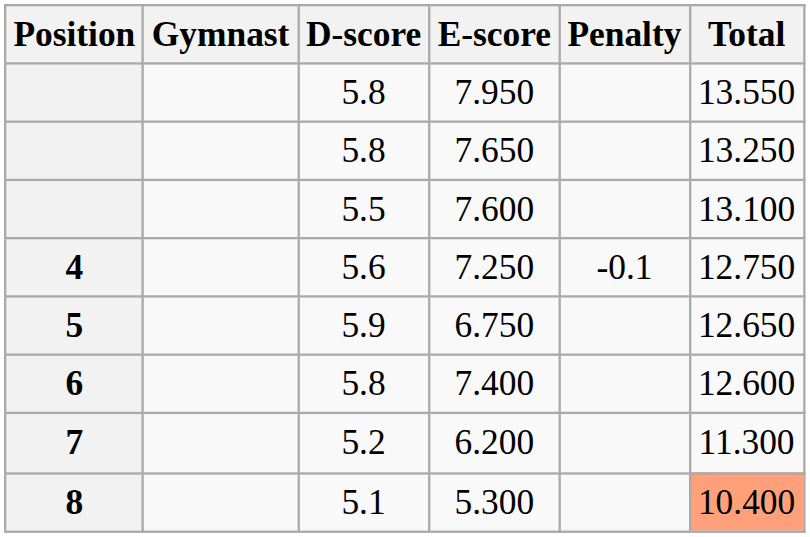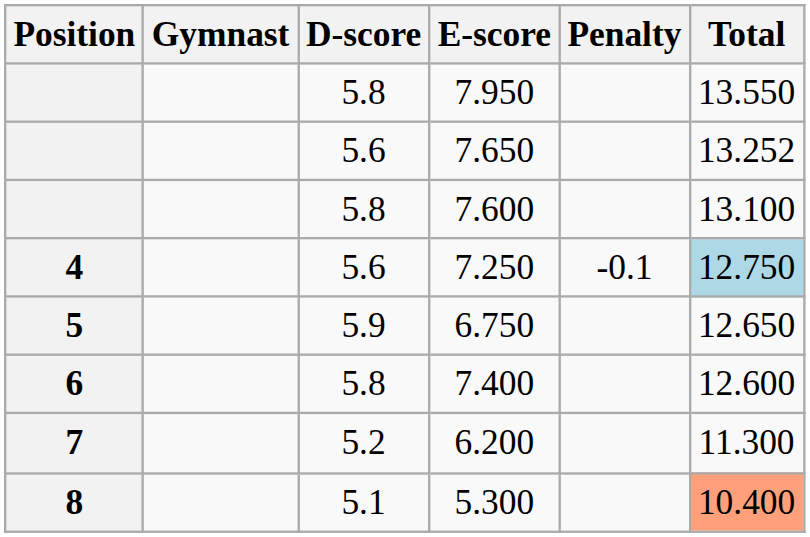 <table class="wikitable sortable" style="text-align:center; font-size:95%">
 <tr>
 <th scope=col>Position</th>
 <th scope=col>Gymnast</th>
 <th scope=col>D-score</th>
 <th scope=col>E-score</th>
 <th scope=col>Penalty</th>
 <th scope=col>Total</th>
 </tr>
 <tr>
 <th scope=row></th>
 <td align=left></td>
 <td>5.8</td>
 <td>7.950</td>
 <td></td>
 <td>13.550</td>
 </tr>
 <tr>
 <th scope=row></th>
 <td align=left></td>
-<td>5.8</td>
+<td>5.6</td>
 <td>7.650</td>
 <td></td>
-<td>13.250</td>
+<td>13.252</td>
 </tr>
 <tr>
 <th scope=row></th>
 <td align=left></td>
-<td>5.5</td>
+<td>5.8</td>
 <td>7.600</td>
 <td></td>
 <td>13.100</td>
 </tr>
 <tr>
 <th scope=row>4</th>
 <td align=left></td>
 <td>5.6</td>
 <td>7.250</td>
 <td>-0.1</td>
-<td>12.750</td>
+<td style="background: lightblue;">12.750</td>
 </tr>
 <tr>
 <th scope=row>5</th>
 <td align=left></td>
 <td>5.9</td>
 <td>6.750</td>
 <td></td>
 <td>12.650</td>
 </tr>
 <tr>
 <th scope=row>6</th>
 <td align=left></td>
 <td>5.8</td>
 <td>7.400</td>
 <td></td>
 <td>12.600</td>
 </tr>
 <tr>
 <th scope=row>7</th>
 <td align=left></td>
 <td>5.2</td>
 <td>6.200</td>
 <td></td>
 <td>11.300</td>
 </tr>
 <tr>
 <th scope=row>8</th>
 <td align=left></td>
 <td>5.1</td>
 <td>5.300</td>
 <td></td>
 <td style="background: lightsalmon;">10.400</td>
 </tr>
 </table>
